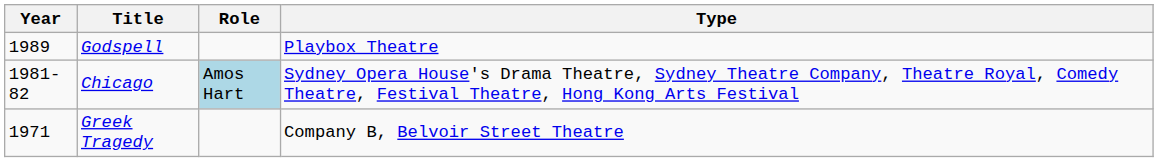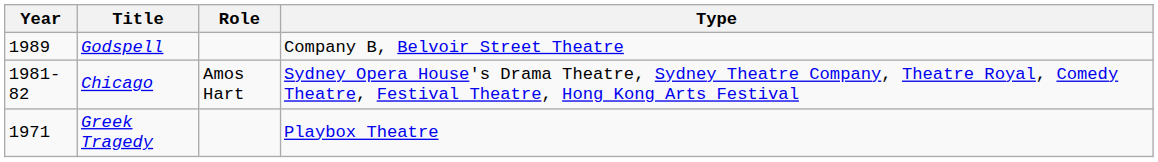 <table class="wikitable">
 <tr>
 <th>Year</th>
 <th>Title</th>
 <th>Role</th>
 <th>Type</th>
 </tr>
 <tr>
 <td>1989</td>
 <td><em><a href='#'>Godspell</a></em></td>
 <td></td>
-<td><a href='#'>Playbox Theatre</a></td>
+<td>Company B, <a href='#'>Belvoir Street Theatre</a></td>
 </tr>
 <tr>
 <td>1981-82</td>
 <td><em><a href='#'>Chicago</a></em></td>
-<td style="background: lightblue;">Amos Hart</td>
+<td>Amos Hart</td>
 <td><a href='#'>Sydney Opera House</a>'s Drama Theatre, <a href='#'>Sydney Theatre Company</a>, <a href='#'>Theatre Royal</a>, <a href='#'>Comedy Theatre</a>, <a href='#'>Festival Theatre</a>, <a href='#'>Hong Kong Arts Festival</a></td>
 </tr>
 <tr>
 <td>1971</td>
 <td><em><a href='#'>Greek Tragedy</a></em></td>
 <td></td>
-<td>Company B, <a href='#'>Belvoir Street Theatre</a></td>
+<td><a href='#'>Playbox Theatre</a></td>
 </tr>
 </table>
